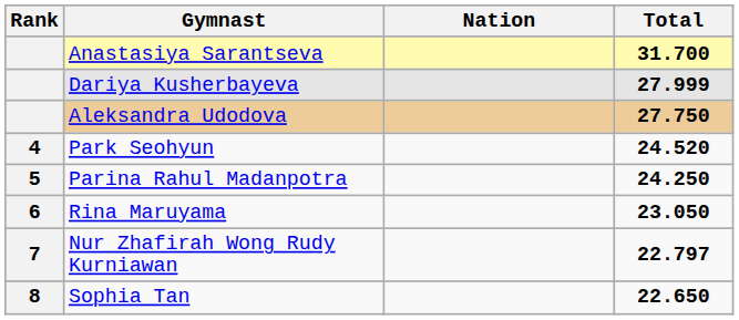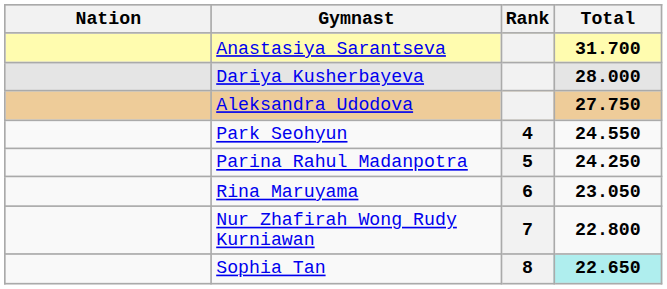 <table class="wikitable sortable" style="text-align:center; font-size:85%">
 <tr>
+<th ! scope="col" style="width:120px;">Nation</th>
+<th ! scope="col" style="width:170px;">Gymnast</th>
 <th scope="col" style="width:20px;">Rank</th>
-<th ! scope="col" style="width:170px;">Gymnast</th>
-<th ! scope="col" style="width:120px;">Nation</th>
 <th ! scope="col" style="width:60px;">Total</th>
 </tr>
 <tr bgcolor=fffcaf>
+<td style="text-align:left;"></td>
+<td align=left><a href='#'>Anastasiya Sarantseva</a></td>
 <th scope=row></th>
-<td align=left><a href='#'>Anastasiya Sarantseva</a></td>
-<td style="text-align:left;"></td>
 <td><strong>31.700</strong></td>
 </tr>
 <tr bgcolor=e5e5e5>
+<td style="text-align:left;"></td>
+<td align=left><a href='#'>Dariya Kusherbayeva</a></td>
 <th scope=row></th>
-<td align=left><a href='#'>Dariya Kusherbayeva</a></td>
-<td style="text-align:left;"></td>
-<td><strong>27.999</strong></td>
+<td><strong>28.000</strong></td>
 </tr>
 <tr bgcolor=eecc99>
+<td style="text-align:left;"></td>
+<td align=left><a href='#'>Aleksandra Udodova</a></td>
 <th scope=row></th>
-<td align=left><a href='#'>Aleksandra Udodova</a></td>
-<td style="text-align:left;"></td>
 <td><strong>27.750</strong></td>
 </tr>
 <tr>
+<td style="text-align:left;"></td>
+<td align=left><a href='#'>Park Seohyun</a></td>
 <th scope=row>4</th>
-<td align=left><a href='#'>Park Seohyun</a></td>
-<td style="text-align:left;"></td>
-<td><strong>24.520</strong></td>
+<td><strong>24.550</strong></td>
 </tr>
 <tr>
+<td style="text-align:left;"></td>
+<td align=left><a href='#'>Parina Rahul Madanpotra</a></td>
 <th scope=row>5</th>
-<td align=left><a href='#'>Parina Rahul Madanpotra</a></td>
-<td style="text-align:left;"></td>
 <td><strong>24.250</strong></td>
 </tr>
 <tr>
+<td style="text-align:left;"></td>
+<td align=left><a href='#'>Rina Maruyama</a></td>
 <th scope=row>6</th>
-<td align=left><a href='#'>Rina Maruyama</a></td>
-<td style="text-align:left;"></td>
 <td><strong>23.050</strong></td>
 </tr>
 <tr>
+<td style="text-align:left;"></td>
+<td align=left><a href='#'>Nur Zhafirah Wong Rudy Kurniawan</a></td>
 <th scope=row>7</th>
-<td align=left><a href='#'>Nur Zhafirah Wong Rudy Kurniawan</a></td>
-<td style="text-align:left;"></td>
-<td><strong>22.797</strong></td>
+<td><strong>22.800</strong></td>
 </tr>
 <tr>
+<td style="text-align:left;"></td>
+<td align=left><a href='#'>Sophia Tan</a></td>
 <th scope=row>8</th>
-<td align=left><a href='#'>Sophia Tan</a></td>
-<td style="text-align:left;"></td>
-<td><strong>22.650</strong></td>
+<td style="background: paleturquoise;"><strong>22.650</strong></td>
 </tr>
 </table>
